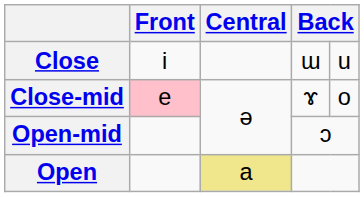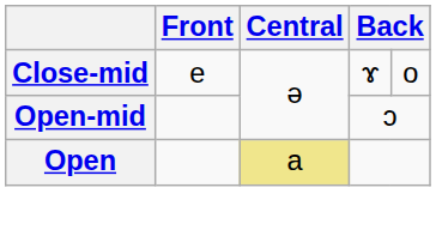 <table class="wikitable" style="text-align:center">
 <tr>
 <th></th>
 <th><a href='#'>Front</a></th>
 <th><a href='#'>Central</a></th>
 <th colspan="2"><a href='#'>Back</a></th>
 </tr>
-<tr align="center">
-<th><a href='#'>Close</a></th>
-<td>i</td>
-<td></td>
-<td>ɯ</td>
-<td>u</td>
-</tr>
 <tr>
 <th><a href='#'>Close-mid</a></th>
-<td style="background: pink;">e</td>
+<td>e</td>
 <td rowspan="2">ə</td>
 <td>ɤ</td>
 <td>o</td>
 </tr>
 <tr>
 <th><a href='#'>Open-mid</a></th>
 <td></td>
 <td colspan="2">ɔ</td>
 </tr>
 <tr align="center">
 <th><a href='#'>Open</a></th>
 <td></td>
 <td style="background: khaki;">a</td>
 <td colspan="2"></td>
 </tr>
 </table>
